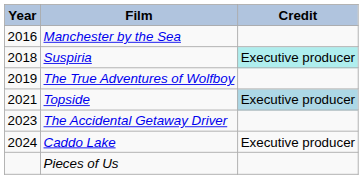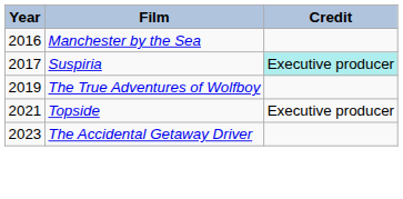 <table class="wikitable" style="font-size: 95%;">
 <tr>
 <th style="background:#B0C4DE;">Year</th>
 <th style="background:#B0C4DE;">Film</th>
 <th style="background:#B0C4DE;">Credit</th>
 </tr>
 <tr>
 <td>2016</td>
 <td><em><a href='#'>Manchester by the Sea</a></em></td>
 <td></td>
 </tr>
 <tr>
-<td>2018</td>
+<td>2017</td>
 <td><em><a href='#'>Suspiria</a></em></td>
 <td style="background: paleturquoise;">Executive producer</td>
 </tr>
 <tr>
 <td>2019</td>
 <td><em><a href='#'>The True Adventures of Wolfboy</a></em></td>
 <td></td>
 </tr>
 <tr>
 <td>2021</td>
 <td><em><a href='#'>Topside</a></em></td>
-<td style="background: lightblue;">Executive producer</td>
+<td>Executive producer</td>
 </tr>
 <tr>
 <td>2023</td>
 <td><em><a href='#'>The Accidental Getaway Driver</a></em></td>
 <td></td>
 </tr>
-<tr>
-<td>2024</td>
-<td><em><a href='#'>Caddo Lake</a></em></td>
-<td>Executive producer</td>
-</tr>
-<tr>
-<td style="text-align:center"></td>
-<td><em>Pieces of Us</em></td>
-<td></td>
-</tr>
 </table>
